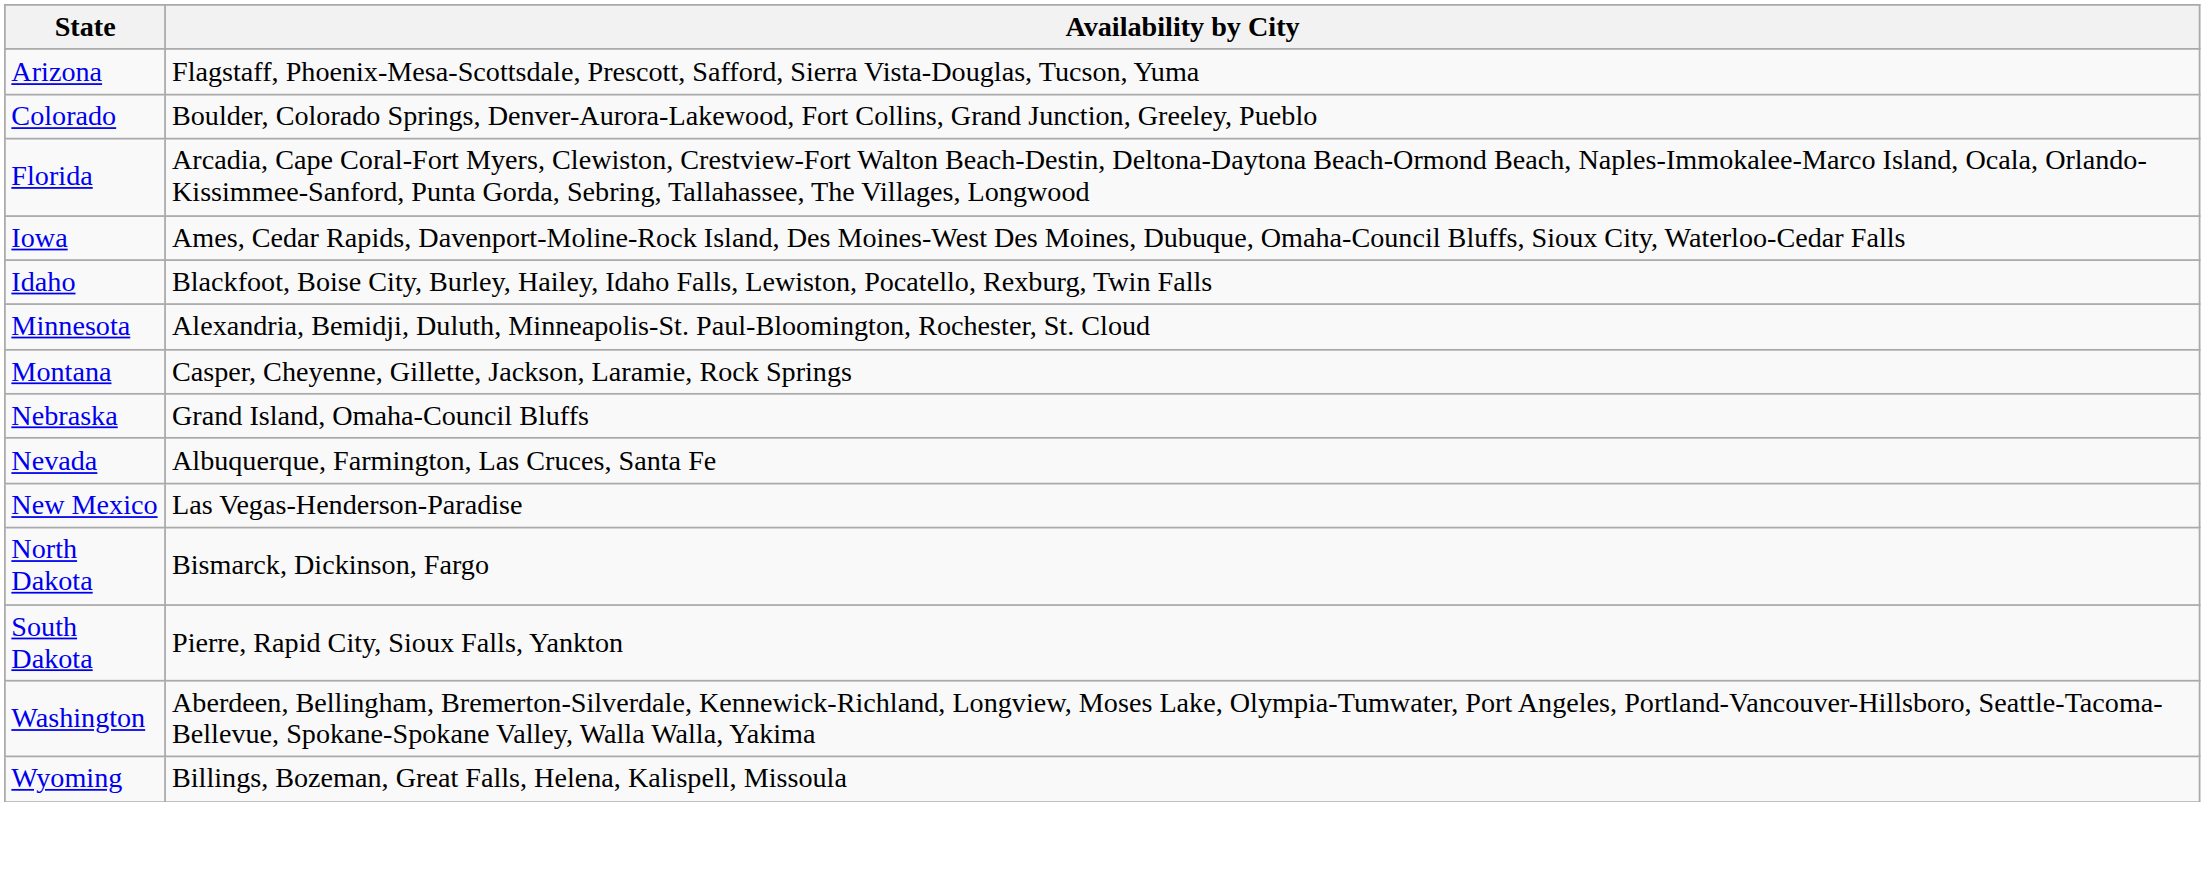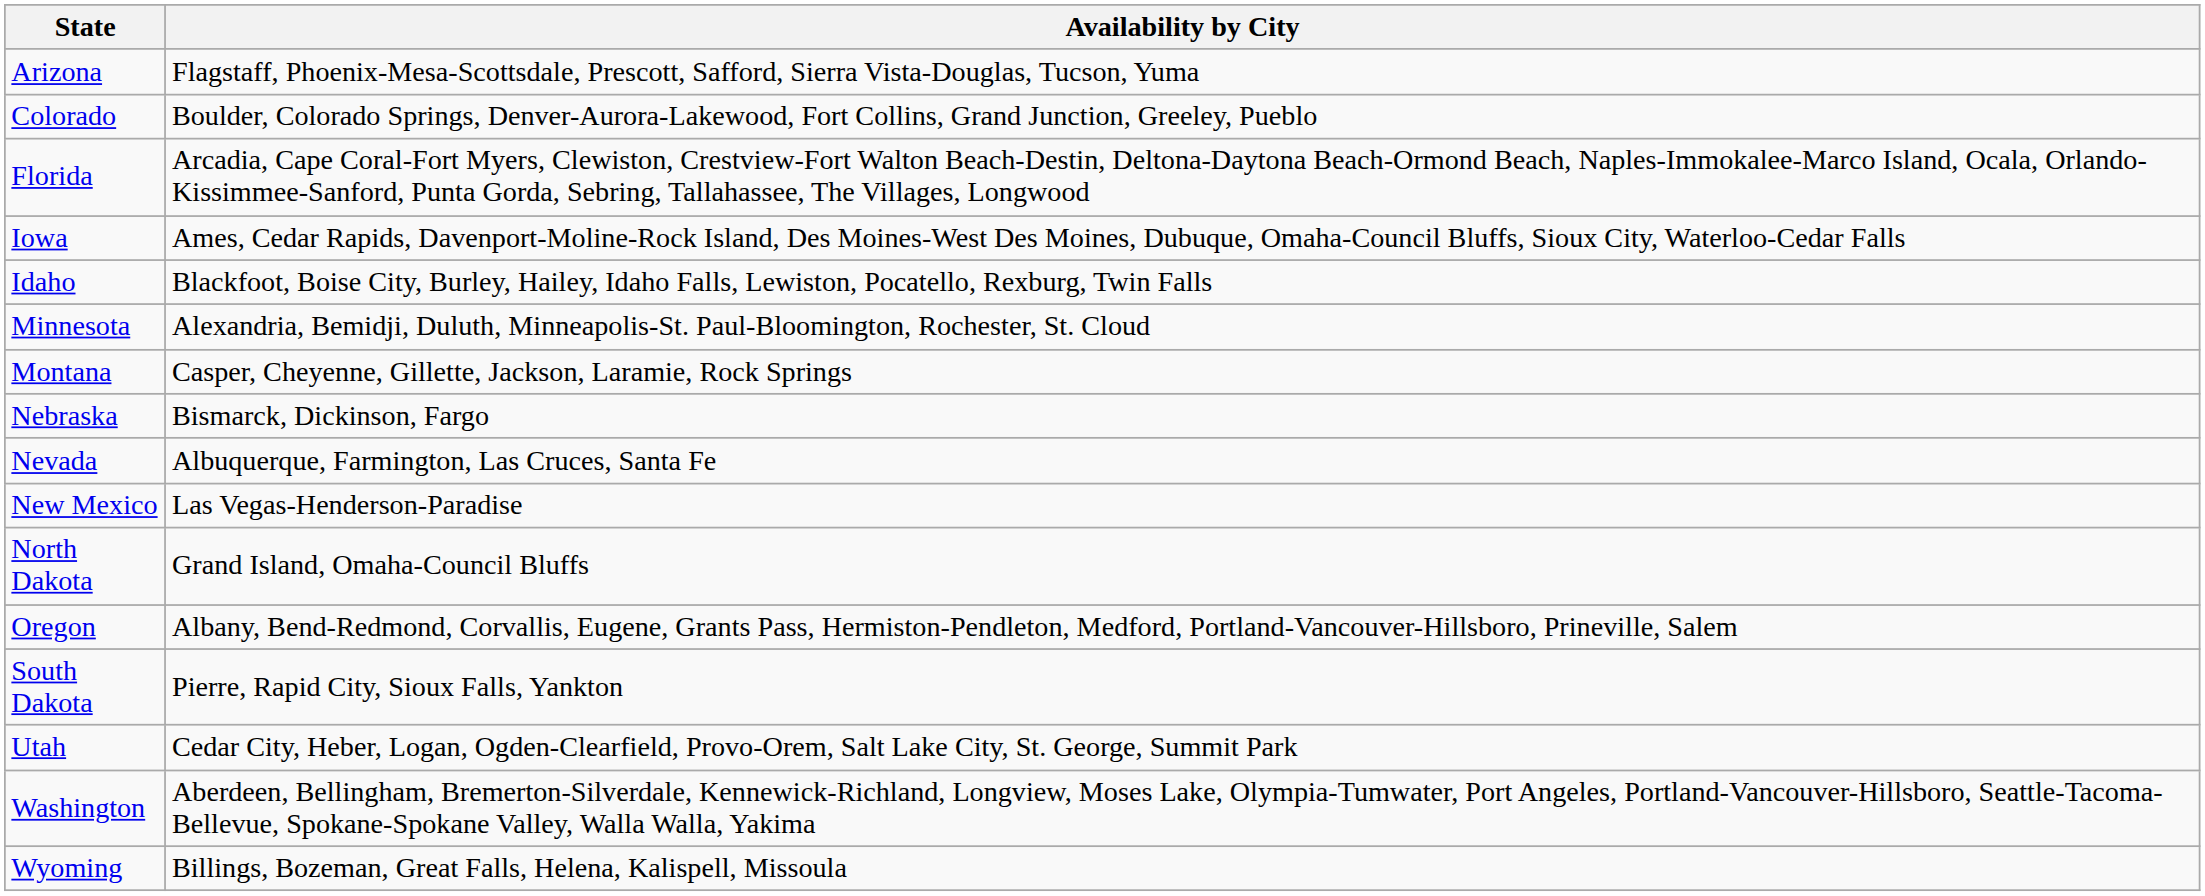 <table class="wikitable sortable">
 <tr>
 <th>State</th>
 <th>Availability by City</th>
 </tr>
 <tr>
 <td><a href='#'>Arizona</a></td>
 <td>Flagstaff, Phoenix-Mesa-Scottsdale, Prescott, Safford, Sierra Vista-Douglas, Tucson, Yuma</td>
 </tr>
 <tr>
 <td><a href='#'>Colorado</a></td>
 <td>Boulder, Colorado Springs, Denver-Aurora-Lakewood, Fort Collins, Grand Junction, Greeley, Pueblo</td>
 </tr>
 <tr>
 <td><a href='#'>Florida</a></td>
 <td>Arcadia, Cape Coral-Fort Myers, Clewiston, Crestview-Fort Walton Beach-Destin, Deltona-Daytona Beach-Ormond Beach, Naples-Immokalee-Marco Island, Ocala, Orlando-Kissimmee-Sanford, Punta Gorda, Sebring, Tallahassee, The Villages, Longwood</td>
 </tr>
 <tr>
 <td><a href='#'>Iowa</a></td>
 <td>Ames, Cedar Rapids, Davenport-Moline-Rock Island, Des Moines-West Des Moines, Dubuque, Omaha-Council Bluffs, Sioux City, Waterloo-Cedar Falls</td>
 </tr>
 <tr>
 <td><a href='#'>Idaho</a></td>
 <td>Blackfoot, Boise City, Burley, Hailey, Idaho Falls, Lewiston, Pocatello, Rexburg, Twin Falls</td>
 </tr>
 <tr>
 <td><a href='#'>Minnesota</a></td>
 <td>Alexandria, Bemidji, Duluth, Minneapolis-St. Paul-Bloomington, Rochester, St. Cloud</td>
 </tr>
 <tr>
 <td><a href='#'>Montana</a></td>
 <td>Casper, Cheyenne, Gillette, Jackson, Laramie, Rock Springs</td>
 </tr>
 <tr>
 <td><a href='#'>Nebraska</a></td>
-<td>Grand Island, Omaha-Council Bluffs</td>
+<td>Bismarck, Dickinson, Fargo</td>
 </tr>
 <tr>
 <td><a href='#'>Nevada</a></td>
 <td>Albuquerque, Farmington, Las Cruces, Santa Fe</td>
 </tr>
 <tr>
 <td><a href='#'>New Mexico</a></td>
 <td>Las Vegas-Henderson-Paradise</td>
 </tr>
 <tr>
 <td><a href='#'>North Dakota</a></td>
-<td>Bismarck, Dickinson, Fargo</td>
+<td>Grand Island, Omaha-Council Bluffs</td>
+</tr>
+<tr>
+<td><a href='#'>Oregon</a></td>
+<td>Albany, Bend-Redmond, Corvallis, Eugene, Grants Pass, Hermiston-Pendleton, Medford, Portland-Vancouver-Hillsboro, Prineville, Salem</td>
 </tr>
 <tr>
 <td><a href='#'>South Dakota</a></td>
 <td>Pierre, Rapid City, Sioux Falls, Yankton</td>
+</tr>
+<tr>
+<td><a href='#'>Utah</a></td>
+<td>Cedar City, Heber, Logan, Ogden-Clearfield, Provo-Orem, Salt Lake City, St. George, Summit Park</td>
 </tr>
 <tr>
 <td><a href='#'>Washington</a></td>
 <td>Aberdeen, Bellingham, Bremerton-Silverdale, Kennewick-Richland, Longview, Moses Lake, Olympia-Tumwater, Port Angeles, Portland-Vancouver-Hillsboro, Seattle-Tacoma-Bellevue, Spokane-Spokane Valley, Walla Walla, Yakima</td>
 </tr>
 <tr>
 <td><a href='#'>Wyoming</a></td>
 <td>Billings, Bozeman, Great Falls, Helena, Kalispell, Missoula</td>
 </tr>
 </table>
